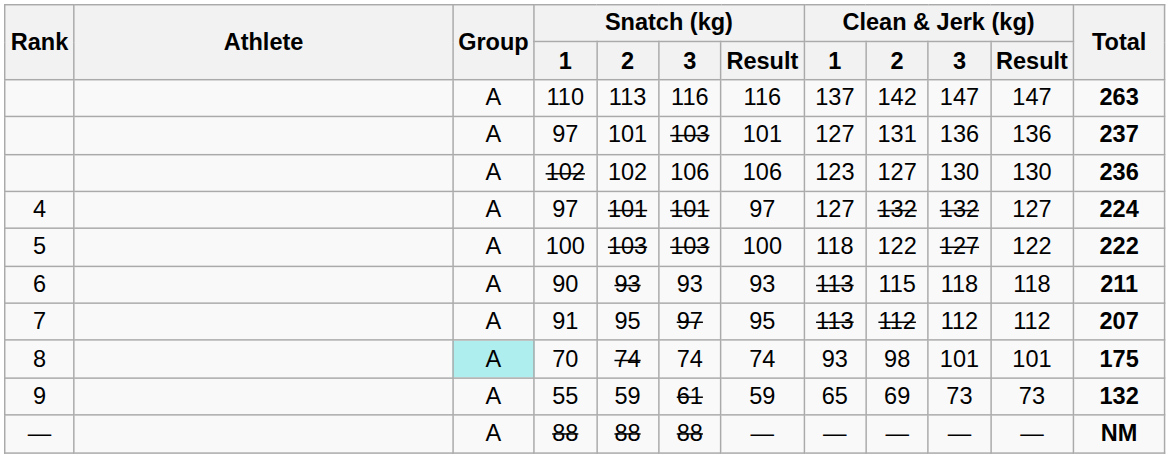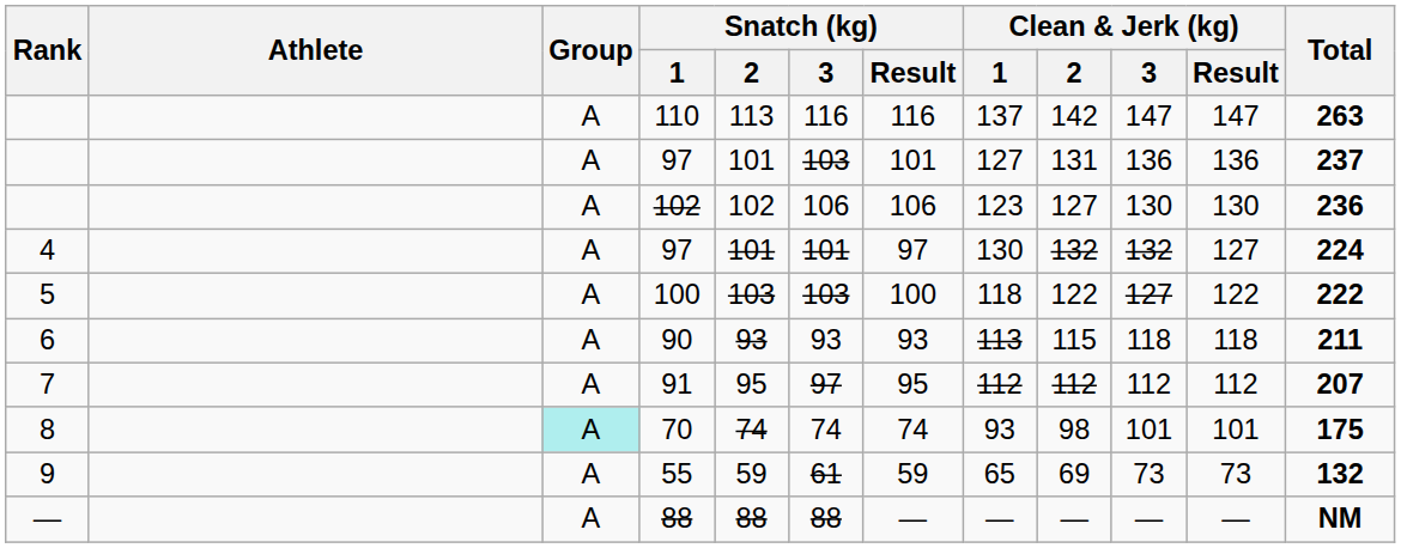 <table class = "wikitable" style="text-align:center;">
 <tr>
 <th rowspan=2 width=40>Rank</th>
 <th rowspan=2 width=250>Athlete</th>
 <th rowspan=2 width=40>Group</th>
 <th colspan=4>Snatch (kg)</th>
 <th colspan=4>Clean & Jerk (kg)</th>
 <th rowspan=2 width=55>Total</th>
 </tr>
 <tr>
 <th width=35>1</th>
 <th width=35>2</th>
 <th width=35>3</th>
 <th width=45>Result</th>
 <th width=35>1</th>
 <th width=35>2</th>
 <th width=35>3</th>
 <th width=45>Result</th>
 </tr>
 <tr>
 <td></td>
 <td align=left></td>
 <td>A</td>
 <td>110</td>
 <td>113</td>
 <td>116</td>
 <td>116</td>
 <td>137</td>
 <td>142</td>
 <td>147</td>
 <td>147</td>
 <td><strong>263</strong></td>
 </tr>
 <tr>
 <td></td>
 <td align=left></td>
 <td>A</td>
 <td>97</td>
 <td>101</td>
 <td><s>103</s></td>
 <td>101</td>
 <td>127</td>
 <td>131</td>
 <td>136</td>
 <td>136</td>
 <td><strong>237</strong></td>
 </tr>
 <tr>
 <td></td>
 <td align=left></td>
 <td>A</td>
 <td><s>102</s></td>
 <td>102</td>
 <td>106</td>
 <td>106</td>
 <td>123</td>
 <td>127</td>
 <td>130</td>
 <td>130</td>
 <td><strong>236</strong></td>
 </tr>
 <tr>
 <td>4</td>
 <td align=left></td>
 <td>A</td>
 <td>97</td>
 <td><s>101</s></td>
 <td><s>101</s></td>
 <td>97</td>
-<td>127</td>
+<td>130</td>
 <td><s>132</s></td>
 <td><s>132</s></td>
 <td>127</td>
 <td><strong>224</strong></td>
 </tr>
 <tr>
 <td>5</td>
 <td align=left></td>
 <td>A</td>
 <td>100</td>
 <td><s>103</s></td>
 <td><s>103</s></td>
 <td>100</td>
 <td>118</td>
 <td>122</td>
 <td><s>127</s></td>
 <td>122</td>
 <td><strong>222</strong></td>
 </tr>
 <tr>
 <td>6</td>
 <td align=left></td>
 <td>A</td>
 <td>90</td>
 <td><s>93</s></td>
 <td>93</td>
 <td>93</td>
 <td><s>113</s></td>
 <td>115</td>
 <td>118</td>
 <td>118</td>
 <td><strong>211</strong></td>
 </tr>
 <tr>
 <td>7</td>
 <td align=left></td>
 <td>A</td>
 <td>91</td>
 <td>95</td>
 <td><s>97</s></td>
 <td>95</td>
-<td><s>113</s></td>
+<td><s>112</s></td>
 <td><s>112</s></td>
 <td>112</td>
 <td>112</td>
 <td><strong>207</strong></td>
 </tr>
 <tr>
 <td>8</td>
 <td align=left></td>
 <td style="background: paleturquoise;">A</td>
 <td>70</td>
 <td><s>74</s></td>
 <td>74</td>
 <td>74</td>
 <td>93</td>
 <td>98</td>
 <td>101</td>
 <td>101</td>
 <td><strong>175</strong></td>
 </tr>
 <tr>
 <td>9</td>
 <td align=left></td>
 <td>A</td>
 <td>55</td>
 <td>59</td>
 <td><s>61</s></td>
 <td>59</td>
 <td>65</td>
 <td>69</td>
 <td>73</td>
 <td>73</td>
 <td><strong>132</strong></td>
 </tr>
 <tr>
 <td>—</td>
 <td align=left></td>
 <td>A</td>
 <td><s>88</s></td>
 <td><s>88</s></td>
 <td><s>88</s></td>
 <td>—</td>
 <td>—</td>
 <td>—</td>
 <td>—</td>
 <td>—</td>
 <td><strong>NM</strong></td>
 </tr>
 </table>
